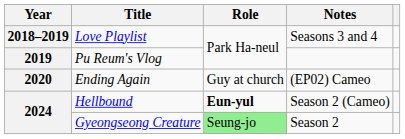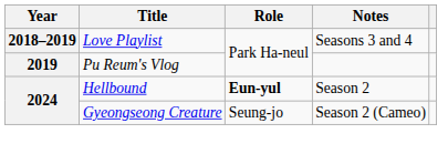 <table class="wikitable sortable plainrowheaders">
 <tr>
 <th scope="col">Year</th>
 <th scope="col">Title</th>
 <th scope="col">Role</th>
 <th scope="col">Notes</th>
 <th scope="col" class="unsortable"></th>
 </tr>
 <tr>
 <th scope="row">2018–2019</th>
 <td><em><a href='#'>Love Playlist</a></em></td>
 <td rowspan=2>Park Ha-neul</td>
 <td>Seasons      3 and 4</td>
 <td align="center"></td>
 </tr>
 <tr>
 <th scope="row">2019</th>
 <td><em>Pu Reum's Vlog</em></td>
 <td></td>
 <td align="center"></td>
 </tr>
 <tr>
-<th scope="row">2020</th>
-<td><em>Ending Again</em></td>
-<td>Guy at church</td>
-<td>(EP02)   Cameo</td>
-<td></td>
-</tr>
-<tr>
 <th scope="row" rowspan="2">2024</th>
 <td><em><a href='#'>Hellbound</a></em></td>
 <td><strong>Eun-yul</strong></td>
-<td>Season 2 (Cameo)</td>
+<td>Season 2</td>
 <td></td>
 </tr>
 <tr>
 <td><em><a href='#'>Gyeongseong Creature</a></em></td>
-<td style="background: lightgreen;">Seung-jo</td>
-<td>Season 2</td>
+<td>Seung-jo</td>
+<td>Season 2 (Cameo)</td>
 <td align="center"></td>
 </tr>
 </table>
